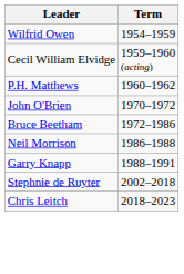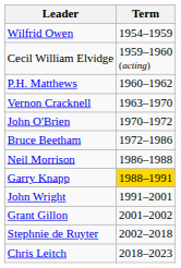 <table class="wikitable"  style="">
 <tr>
 <th>Leader</th>
 <th>Term</th>
 </tr>
 <tr>
 <td><a href='#'>Wilfrid Owen</a></td>
 <td>1954–1959</td>
 </tr>
 <tr>
 <td>Cecil William Elvidge</td>
 <td>1959–1960<br><small>(<em>acting</em>)</small></td>
 </tr>
 <tr>
 <td><a href='#'>P.H. Matthews</a></td>
 <td>1960–1962</td>
 </tr>
 <tr>
+<td><a href='#'>Vernon Cracknell</a></td>
+<td>1963–1970</td>
+</tr>
+<tr>
 <td><a href='#'>John O'Brien</a></td>
 <td>1970–1972</td>
 </tr>
 <tr>
 <td><a href='#'>Bruce Beetham</a></td>
 <td>1972–1986</td>
 </tr>
 <tr>
 <td><a href='#'>Neil Morrison</a></td>
 <td>1986–1988</td>
 </tr>
 <tr>
 <td><a href='#'>Garry Knapp</a></td>
-<td>1988–1991</td>
+<td style="background: gold;">1988–1991</td>
+</tr>
+<tr>
+<td><a href='#'>John Wright</a></td>
+<td>1991–2001</td>
+</tr>
+<tr>
+<td><a href='#'>Grant Gillon</a></td>
+<td>2001–2002</td>
 </tr>
 <tr>
 <td><a href='#'>Stephnie de Ruyter</a></td>
 <td>2002–2018</td>
 </tr>
 <tr>
 <td><a href='#'>Chris Leitch</a></td>
 <td>2018–2023</td>
 </tr>
 </table>
